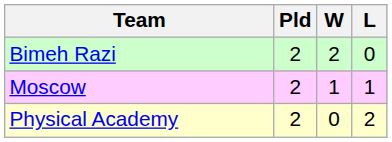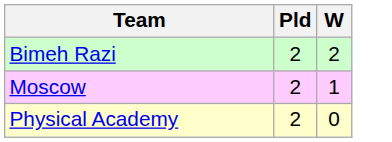 <table class="wikitable" style="text-align:center">
 <tr>
 <th style="width:200px;">Team</th>
 <th style="width:20px;">Pld</th>
 <th style="width:20px;">W</th>
-<th style="width:20px;">L</th>
 </tr>
 <tr style="background:#cfc">
 <td style="text-align:left;"> <a href='#'>Bimeh Razi</a></td>
 <td>2</td>
 <td>2</td>
-<td>0</td>
 </tr>
 <tr style="background:#fcf;">
 <td style="text-align:left;"> <a href='#'>Moscow</a></td>
 <td>2</td>
-<td>1</td>
 <td>1</td>
 </tr>
 <tr style="background:#ffc">
 <td style="text-align:left;"> <a href='#'>Physical Academy</a></td>
 <td>2</td>
 <td>0</td>
-<td>2</td>
 </tr>
 </table>
